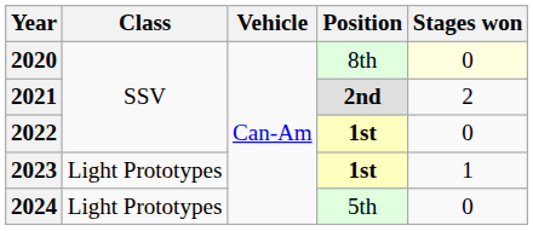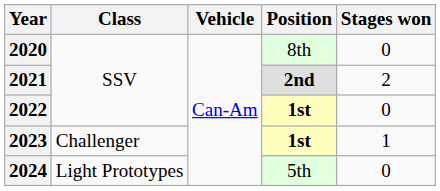 <table class="wikitable">
 <tr>
 <th>Year</th>
 <th>Class</th>
 <th>Vehicle</th>
 <th>Position</th>
 <th>Stages won</th>
 </tr>
 <tr>
 <th>2020</th>
 <td rowspan="3" align="center">SSV</td>
 <td rowspan="5"> <a href='#'>Can-Am</a></td>
 <td align="center" style="background:#dfffdf;">8th</td>
-<td align="center" style="background: lightyellow;">0</td>
+<td align="center">0</td>
 </tr>
 <tr>
 <th>2021</th>
 <td align="center" style="background:#DFDFDF;"><strong>2nd</strong></td>
 <td align="center">2</td>
 </tr>
 <tr>
 <th>2022</th>
 <td align="center" style="background:#FFFFBF;"><strong>1st</strong></td>
 <td align="center">0</td>
 </tr>
 <tr>
 <th>2023</th>
-<td>Light Prototypes</td>
+<td>Challenger</td>
 <td align="center" style="background:#FFFFBF;"><strong>1st</strong></td>
 <td align="center">1</td>
 </tr>
 <tr>
 <th>2024</th>
 <td>Light Prototypes</td>
 <td align="center" style="background:#dfffdf;">5th</td>
 <td align="center">0</td>
 </tr>
 </table>
